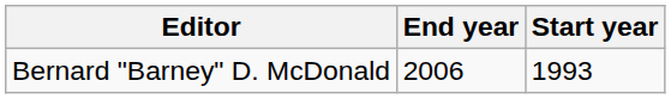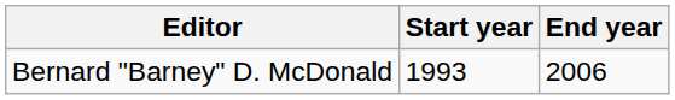 <table class="wikitable">
 <tr>
 <th>Editor</th>
+<th>Start year</th>
 <th>End year</th>
-<th>Start year</th>
 </tr>
 <tr>
 <td>Bernard "Barney" D. McDonald</td>
+<td>1993</td>
 <td>2006</td>
-<td>1993</td>
 </tr>
 </table>
